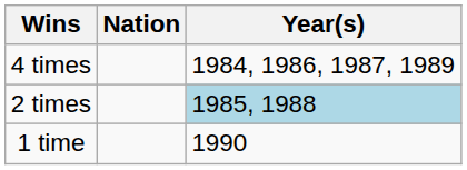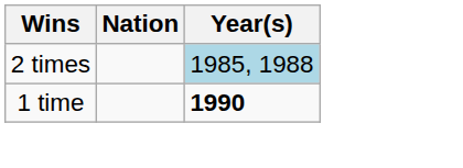 <table class="wikitable">
 <tr>
 <th>Wins</th>
 <th>Nation</th>
 <th>Year(s)</th>
-</tr>
-<tr>
-<td align=center>4 times</td>
-<td></td>
-<td>1984, 1986, 1987, 1989</td>
 </tr>
 <tr>
 <td align=center>2 times</td>
 <td></td>
 <td style="background: lightblue;">1985, 1988</td>
 </tr>
 <tr>
 <td align=center>1 time</td>
 <td></td>
-<td>1990</td>
+<td><strong>1990</strong></td>
 </tr>
 </table>
